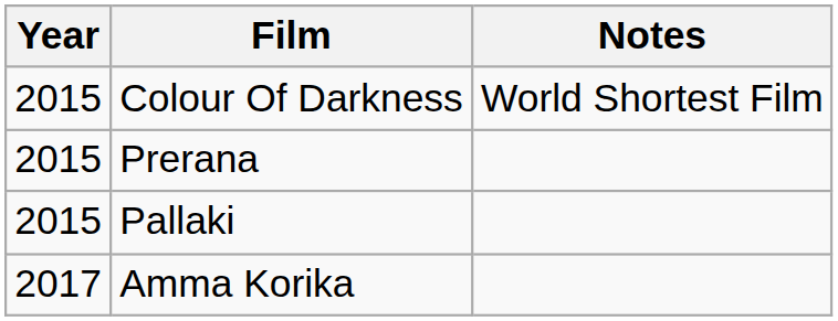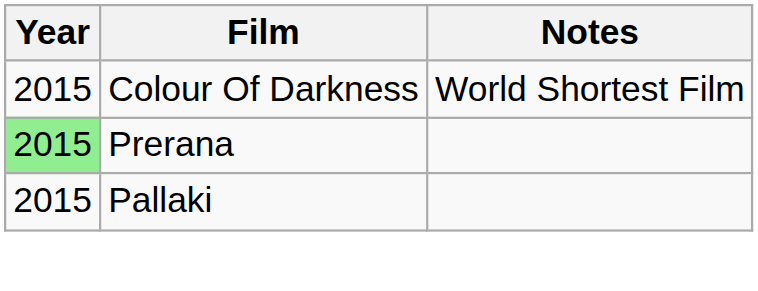 <table class="wikitable">
 <tr>
 <th>Year</th>
 <th>Film</th>
 <th>Notes</th>
 </tr>
 <tr>
 <td>2015</td>
 <td>Colour Of Darkness</td>
 <td>World Shortest Film</td>
 </tr>
 <tr>
-<td>2015</td>
+<td style="background: lightgreen;">2015</td>
 <td>Prerana</td>
 <td></td>
 </tr>
 <tr>
 <td>2015</td>
 <td>Pallaki</td>
 <td></td>
 </tr>
-<tr>
-<td>2017</td>
-<td>Amma Korika</td>
-<td></td>
-</tr>
 </table>
